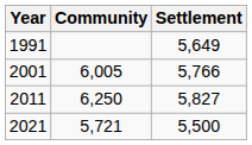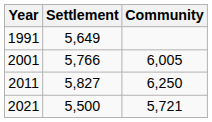 <table class="wikitable" style="text-align:center">
 <tr>
 <th>Year</th>
+<th>Settlement</th>
 <th>Community</th>
-<th>Settlement</th>
 </tr>
 <tr>
 <td>1991</td>
+<td>5,649</td>
 <td></td>
-<td>5,649</td>
 </tr>
 <tr>
 <td>2001</td>
+<td>5,766</td>
 <td>6,005</td>
-<td>5,766</td>
 </tr>
 <tr>
 <td>2011</td>
+<td>5,827</td>
 <td>6,250</td>
-<td>5,827</td>
 </tr>
 <tr>
 <td>2021</td>
+<td>5,500</td>
 <td>5,721</td>
-<td>5,500</td>
 </tr>
 </table>
